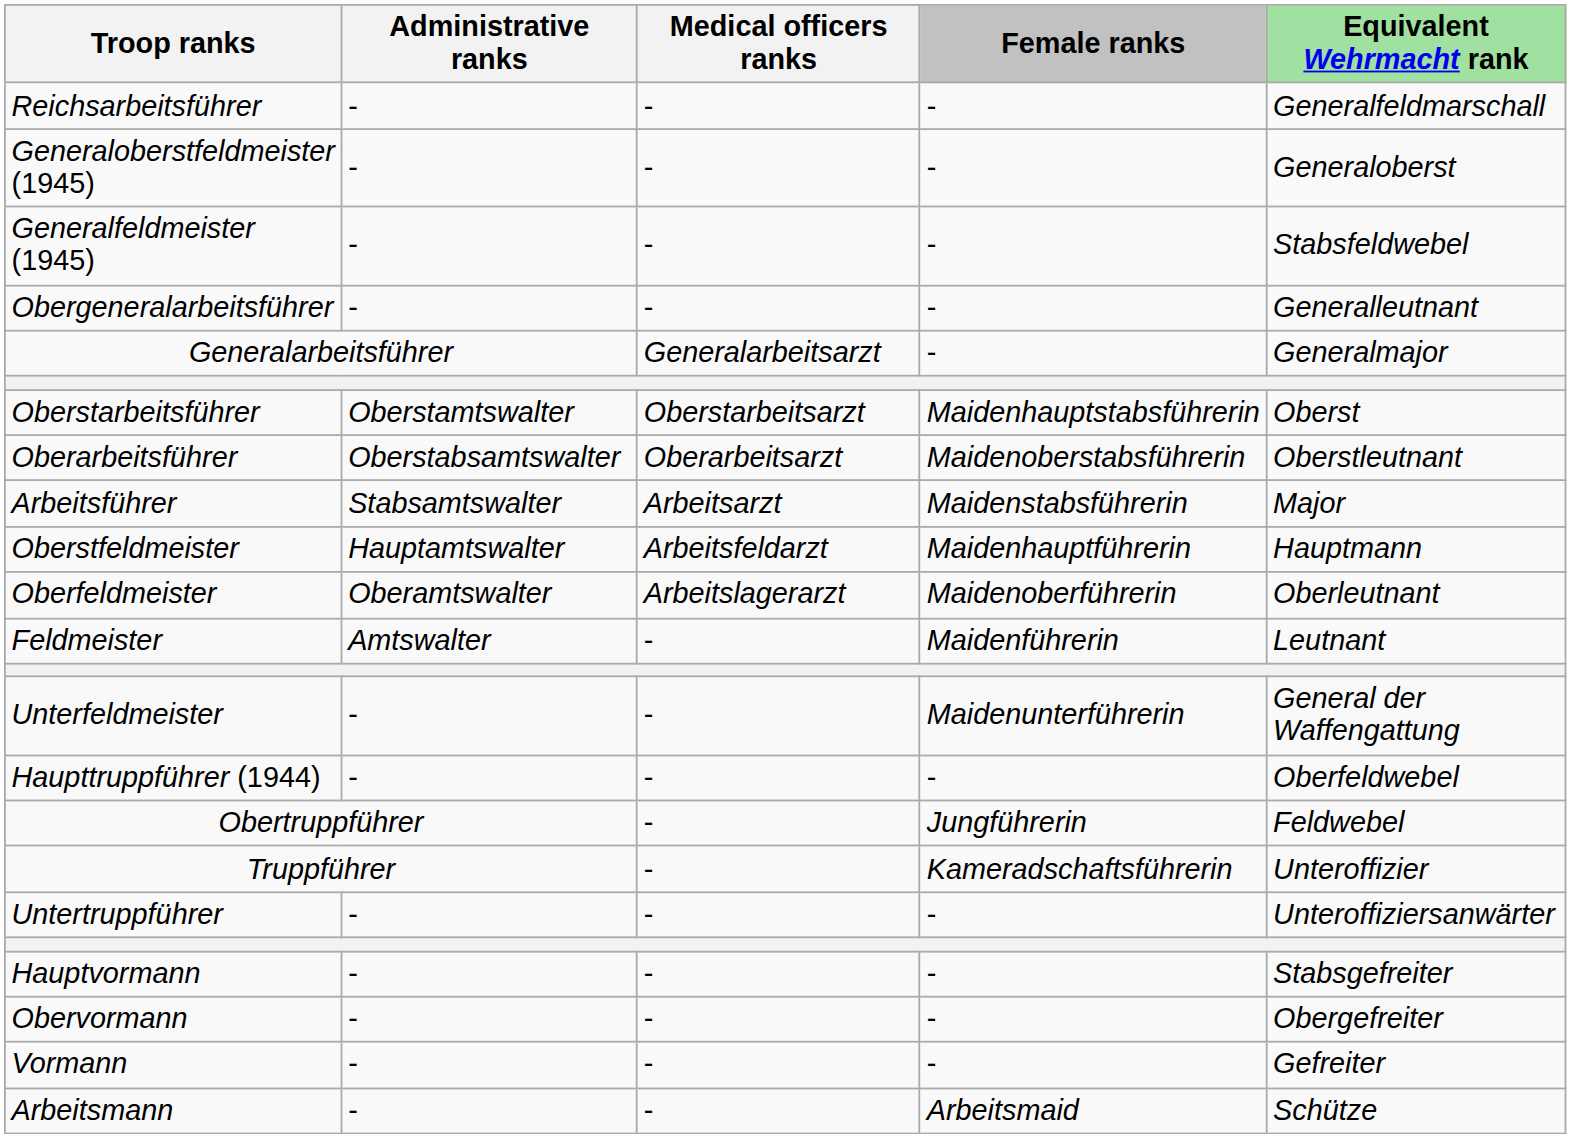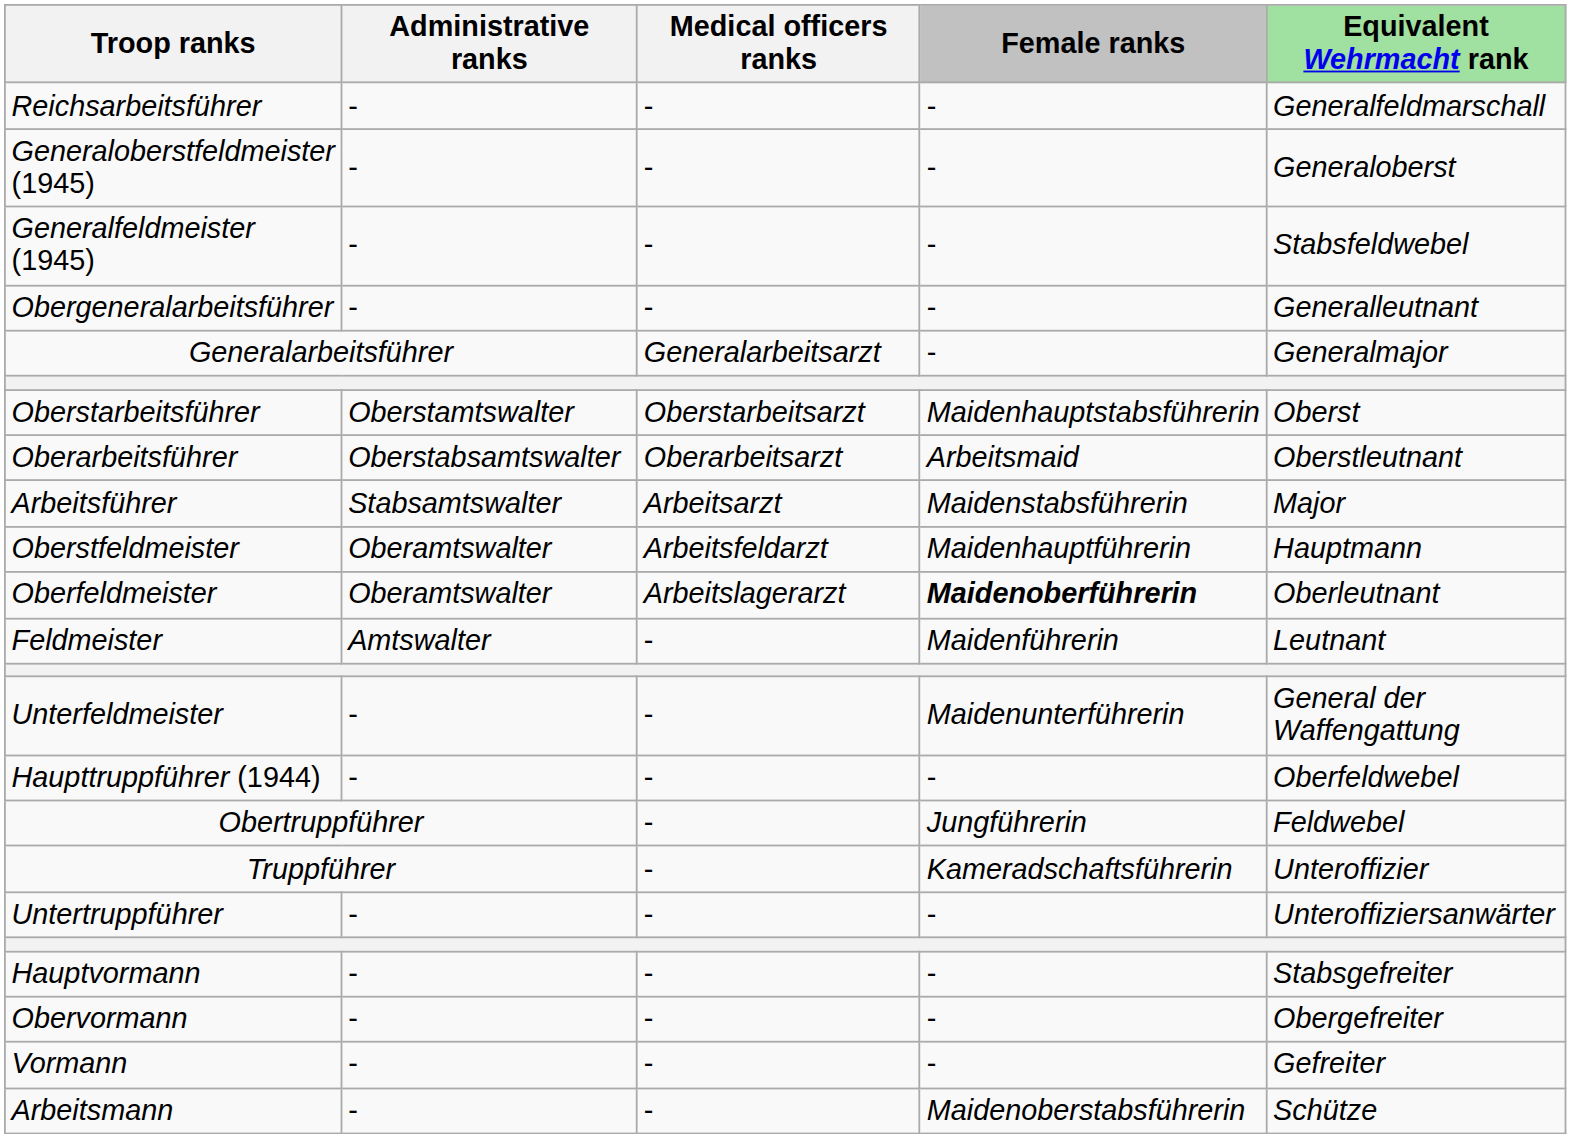 <table class="wikitable">
 <tr>
 <th align="left" width="160">Troop ranks </th>
 <th align="left" width="160">Administrative ranks</th>
 <th align="left" width="160">Medical officers ranks</th>
 <td bgcolor="C1C1C1" align="center" width="160"><strong>Female ranks</strong></td>
 <td bgcolor="A0E0A0" align="center" width="160"><strong>Equivalent <em><a href='#'>Wehrmacht</a></em> rank</strong></td>
 </tr>
 <tr>
 <td><em>Reichsarbeitsführer</em></td>
 <td>-</td>
 <td>-</td>
 <td>-</td>
 <td><em>Generalfeldmarschall</em></td>
 </tr>
 <tr>
 <td><em>Generaloberstfeldmeister</em> (1945)</td>
 <td>-</td>
 <td>-</td>
 <td>-</td>
 <td><em>Generaloberst</em></td>
 </tr>
 <tr>
 <td><em>Generalfeldmeister</em> (1945)</td>
 <td>-</td>
 <td>-</td>
 <td>-</td>
 <td><em>Stabsfeldwebel</em></td>
 </tr>
 <tr>
 <td><em>Obergeneralarbeitsführer</em></td>
 <td>-</td>
 <td>-</td>
 <td>-</td>
 <td><em>Generalleutnant</em></td>
 </tr>
 <tr>
 <td colspan=2 align="center"><em>Generalarbeitsführer</em></td>
 <td><em>Generalarbeitsarzt</em></td>
 <td>-</td>
 <td><em>Generalmajor</em></td>
 </tr>
 <tr>
 <th colspan=6></th>
 </tr>
 <tr>
 <td><em>Oberstarbeitsführer</em></td>
 <td><em>Oberstamtswalter</em></td>
 <td><em>Oberstarbeitsarzt</em></td>
 <td><em>Maidenhauptstabsführerin</em></td>
 <td><em>Oberst</em></td>
 </tr>
 <tr>
 <td><em>Oberarbeitsführer</em></td>
 <td><em>Oberstabsamtswalter</em></td>
 <td><em>Oberarbeitsarzt</em></td>
-<td><em>Maidenoberstabsführerin</em></td>
+<td><em>Arbeitsmaid</em></td>
 <td><em>Oberstleutnant</em></td>
 </tr>
 <tr>
 <td><em>Arbeitsführer</em></td>
 <td><em>Stabsamtswalter</em></td>
 <td><em>Arbeitsarzt</em></td>
 <td><em>Maidenstabsführerin</em></td>
 <td><em>Major</em></td>
 </tr>
 <tr>
 <td><em>Oberstfeldmeister</em></td>
-<td><em>Hauptamtswalter</em></td>
+<td><em>Oberamtswalter</em></td>
 <td><em>Arbeitsfeldarzt</em></td>
 <td><em>Maidenhauptführerin</em></td>
 <td><em>Hauptmann</em></td>
 </tr>
 <tr>
 <td><em>Oberfeldmeister</em></td>
 <td><em>Oberamtswalter</em></td>
 <td><em>Arbeitslagerarzt</em></td>
-<td><em>Maidenoberführerin</em></td>
+<td><strong><em>Maidenoberführerin</em></strong></td>
 <td><em>Oberleutnant</em></td>
 </tr>
 <tr>
 <td><em>Feldmeister</em></td>
 <td><em>Amtswalter</em></td>
 <td>-</td>
 <td><em>Maidenführerin</em></td>
 <td><em>Leutnant</em></td>
 </tr>
 <tr>
 <th colspan=6></th>
 </tr>
 <tr>
 <td><em>Unterfeldmeister</em></td>
 <td>-</td>
 <td>-</td>
 <td><em>Maidenunterführerin</em></td>
 <td><em>General der Waffengattung</em></td>
 </tr>
 <tr>
 <td><em>Haupttruppführer</em> (1944)</td>
 <td>-</td>
 <td>-</td>
 <td>-</td>
 <td><em>Oberfeldwebel</em></td>
 </tr>
 <tr>
 <td colspan=2 align="center"><em>Obertruppführer</em></td>
 <td>-</td>
 <td><em>Jungführerin</em></td>
 <td><em>Feldwebel</em></td>
 </tr>
 <tr>
 <td colspan=2 align="center"><em>Truppführer</em></td>
 <td>-</td>
 <td><em>Kameradschaftsführerin</em></td>
 <td><em>Unteroffizier</em></td>
 </tr>
 <tr>
 <td><em>Untertruppführer</em></td>
 <td>-</td>
 <td>-</td>
 <td>-</td>
 <td><em>Unteroffiziersanwärter</em></td>
 </tr>
 <tr>
 <th colspan=6></th>
 </tr>
 <tr>
 <td><em>Hauptvormann</em></td>
 <td>-</td>
 <td>-</td>
 <td>-</td>
 <td><em>Stabsgefreiter</em></td>
 </tr>
 <tr>
 <td><em>Obervormann</em></td>
 <td>-</td>
 <td>-</td>
 <td>-</td>
 <td><em>Obergefreiter</em></td>
 </tr>
 <tr>
 <td><em>Vormann</em></td>
 <td>-</td>
 <td>-</td>
 <td>-</td>
 <td><em>Gefreiter</em></td>
 </tr>
 <tr>
 <td><em>Arbeitsmann</em></td>
 <td>-</td>
 <td>-</td>
-<td><em>Arbeitsmaid</em></td>
+<td><em>Maidenoberstabsführerin</em></td>
 <td><em>Schütze</em></td>
 </tr>
 </table>
